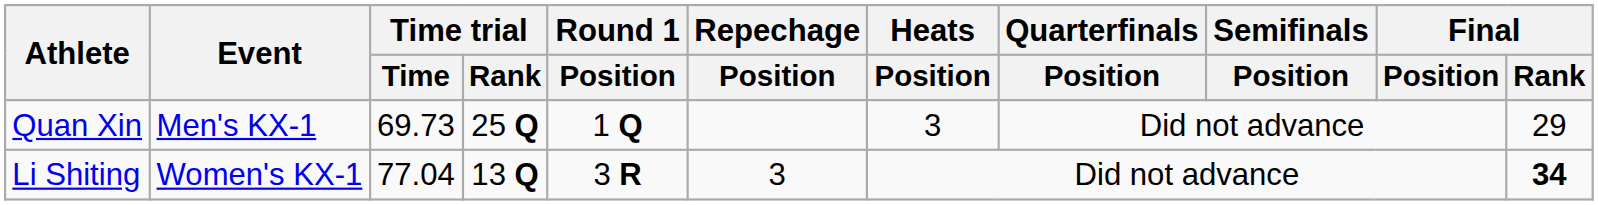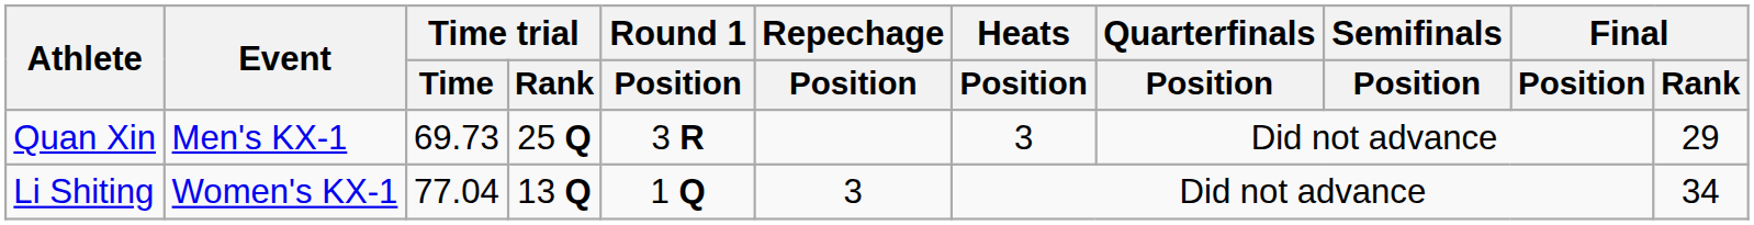 <table class=wikitable style=font-size:90%;text-align:center>
 <tr>
 <th rowspan="2">Athlete</th>
 <th rowspan="2">Event</th>
 <th colspan="2">Time trial</th>
 <th>Round 1</th>
 <th>Repechage</th>
 <th>Heats</th>
 <th>Quarterfinals</th>
 <th>Semifinals</th>
 <th colspan=2>Final</th>
 </tr>
 <tr style="font-size:95%">
 <th>Time</th>
 <th>Rank</th>
 <th>Position</th>
 <th>Position</th>
 <th>Position</th>
 <th>Position</th>
 <th>Position</th>
 <th>Position</th>
 <th>Rank</th>
 </tr>
 <tr>
 <td align=left><a href='#'>Quan Xin</a></td>
 <td align=left><a href='#'>Men's KX-1</a></td>
 <td>69.73</td>
 <td>25 <strong>Q</strong></td>
-<td>1 <strong>Q</strong></td>
+<td>3 <strong>R</strong></td>
 <td></td>
 <td>3</td>
 <td colspan=3>Did not advance</td>
 <td>29</td>
 </tr>
 <tr>
 <td align=left><a href='#'>Li Shiting</a></td>
 <td align=left><a href='#'>Women's KX-1</a></td>
 <td>77.04</td>
 <td>13 <strong>Q</strong></td>
-<td>3 <strong>R</strong></td>
+<td>1 <strong>Q</strong></td>
 <td>3</td>
 <td colspan=4>Did not advance</td>
-<td><strong>34</strong></td>
+<td>34</td>
 </tr>
 </table>
